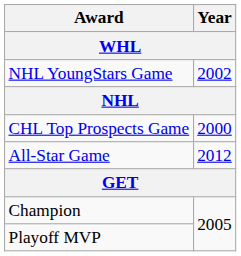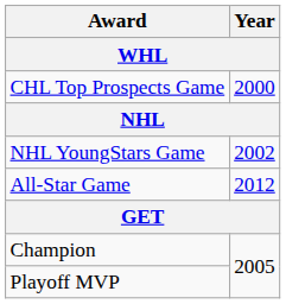 <table class="wikitable">
 <tr>
 <th>Award</th>
 <th>Year</th>
 </tr>
 <tr>
 <th colspan="2"><a href='#'>WHL</a></th>
 </tr>
 <tr>
-<td><a href='#'>NHL YoungStars Game</a></td>
-<td><a href='#'>2002</a></td>
+<td><a href='#'>CHL Top Prospects Game</a></td>
+<td><a href='#'>2000</a></td>
 </tr>
 <tr>
 <th colspan="2"><a href='#'>NHL</a></th>
 </tr>
 <tr>
-<td><a href='#'>CHL Top Prospects Game</a></td>
-<td><a href='#'>2000</a></td>
+<td><a href='#'>NHL YoungStars Game</a></td>
+<td><a href='#'>2002</a></td>
 </tr>
 <tr>
 <td><a href='#'>All-Star Game</a></td>
 <td><a href='#'>2012</a></td>
 </tr>
 <tr>
 <th colspan="2"><a href='#'>GET</a></th>
 </tr>
 <tr>
 <td>Champion</td>
 <td rowspan=2>2005</td>
 </tr>
 <tr>
 <td>Playoff MVP</td>
 </tr>
 </table>
